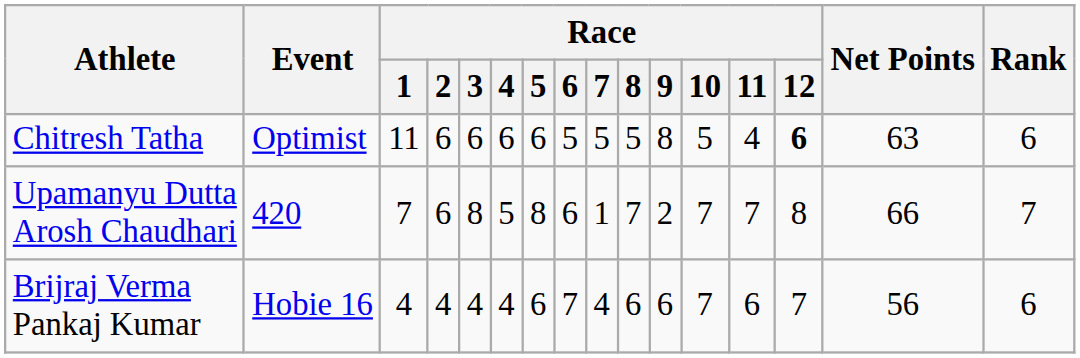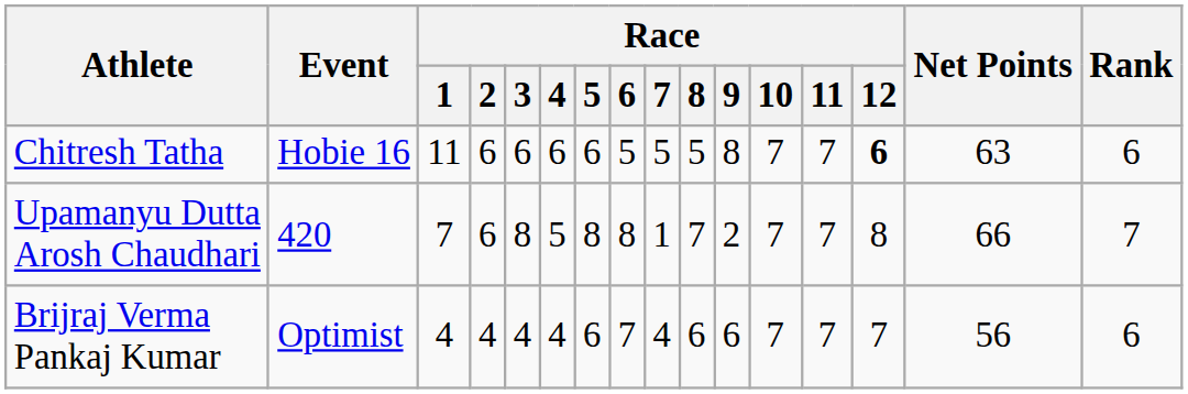 <table class=wikitable style="text-align:center; font-size:90%">
 <tr>
 <th rowspan=2>Athlete</th>
 <th rowspan=2>Event</th>
 <th colspan=12>Race</th>
 <th rowspan=2>Net Points</th>
 <th rowspan=2>Rank</th>
 </tr>
 <tr>
 <th>1</th>
 <th>2</th>
 <th>3</th>
 <th>4</th>
 <th>5</th>
 <th>6</th>
 <th>7</th>
 <th>8</th>
 <th>9</th>
 <th>10</th>
 <th>11</th>
 <th>12</th>
 </tr>
 <tr>
 <td align=left><a href='#'>Chitresh Tatha</a></td>
-<td align=left><a href='#'>Optimist</a></td>
+<td align=left><a href='#'>Hobie 16</a></td>
 <td>11</td>
 <td>6</td>
 <td>6</td>
 <td>6</td>
 <td>6</td>
 <td>5</td>
 <td>5</td>
 <td>5</td>
 <td>8</td>
-<td>5</td>
-<td>4</td>
+<td>7</td>
+<td>7</td>
 <td><strong>6</strong></td>
 <td>63</td>
 <td>6</td>
 </tr>
 <tr>
 <td align=left><a href='#'>Upamanyu Dutta</a><br><a href='#'>Arosh Chaudhari</a></td>
 <td align=left><a href='#'>420</a></td>
 <td>7</td>
 <td>6</td>
 <td>8</td>
 <td>5</td>
 <td>8</td>
-<td>6</td>
+<td>8</td>
 <td>1</td>
 <td>7</td>
 <td>2</td>
 <td>7</td>
 <td>7</td>
 <td>8</td>
 <td>66</td>
 <td>7</td>
 </tr>
 <tr>
 <td align=left><a href='#'>Brijraj Verma</a><br>Pankaj Kumar</td>
-<td align=left><a href='#'>Hobie 16</a></td>
+<td align=left><a href='#'>Optimist</a></td>
 <td>4</td>
 <td>4</td>
 <td>4</td>
 <td>4</td>
 <td>6</td>
 <td>7</td>
 <td>4</td>
 <td>6</td>
 <td>6</td>
 <td>7</td>
-<td>6</td>
+<td>7</td>
 <td>7</td>
 <td>56</td>
 <td>6</td>
 </tr>
 </table>
